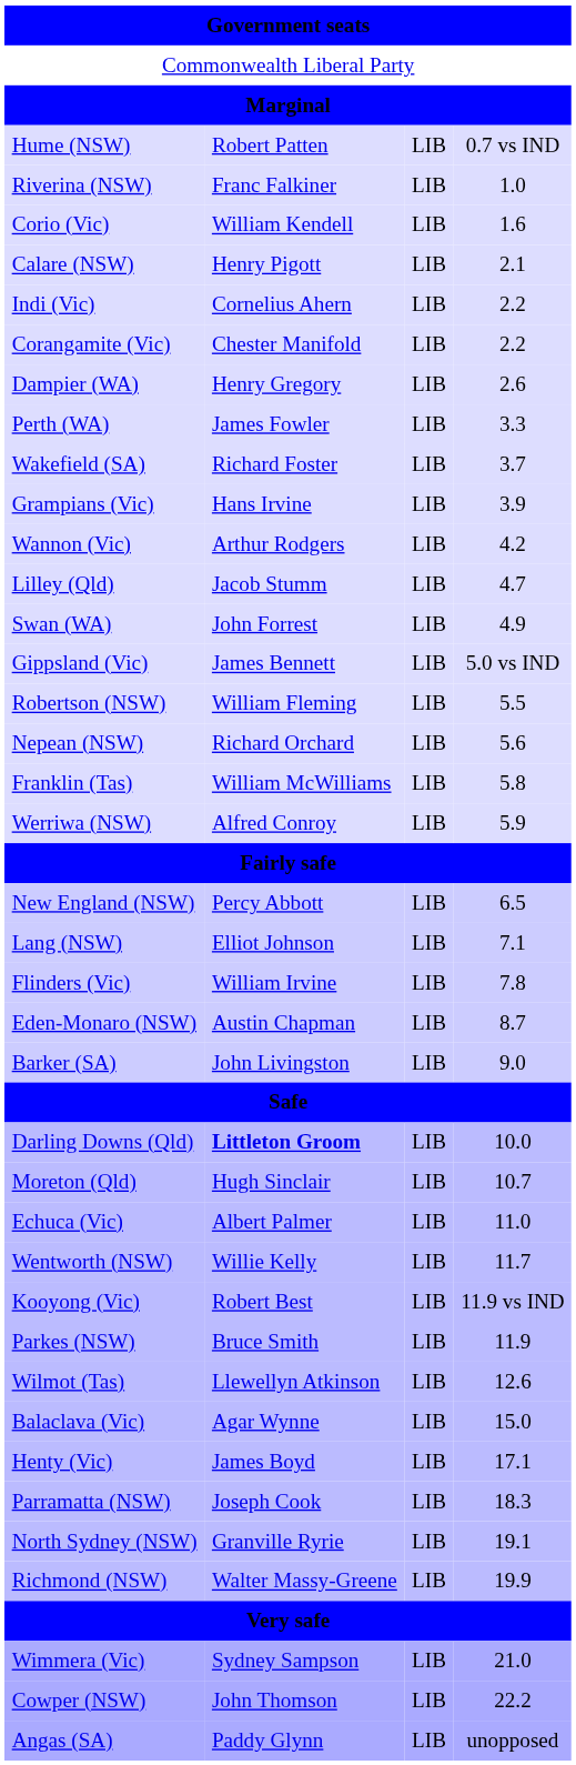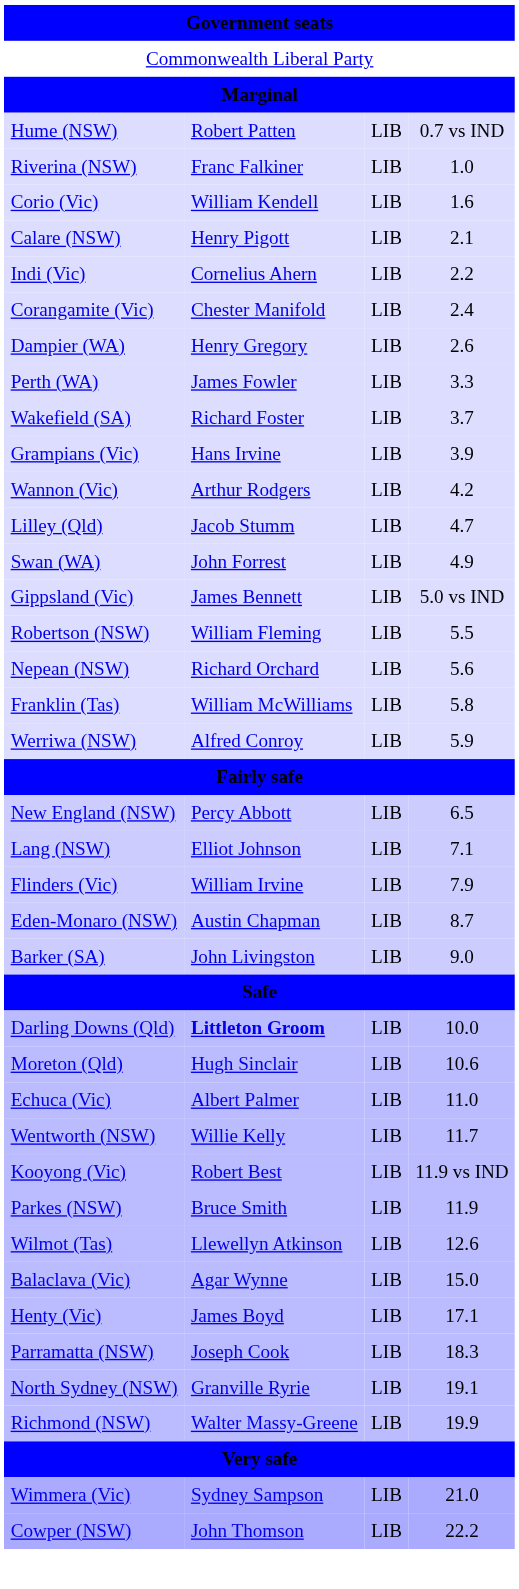 <table class="toccolours" align="left" cellpadding="5" cellspacing="0" style="margin-right: .5em; margin-top: .4em;font-size: 90%;">
 <tr>
 <td COLSPAN=4 align="center" bgcolor="blue"><span><strong>Government seats</strong></span></td>
 </tr>
 <tr>
 <td style="background-color:white" colspan=4 align="center"><a href='#'>Commonwealth Liberal Party</a></td>
 </tr>
 <tr>
 <td COLSPAN=4 align="center" bgcolor="blue"><span><strong>Marginal</strong></span></td>
 </tr>
 <tr>
 <td align="left" bgcolor="DDDDFF"><a href='#'>Hume (NSW)</a></td>
 <td align="left" bgcolor="DDDDFF"><a href='#'>Robert Patten</a></td>
 <td align="left" bgcolor="DDDDFF">LIB</td>
 <td align="center" bgcolor="DDDDFF">0.7 vs IND</td>
 </tr>
 <tr>
 <td align="left" bgcolor="DDDDFF"><a href='#'>Riverina (NSW)</a></td>
 <td align="left" bgcolor="DDDDFF"><a href='#'>Franc Falkiner</a></td>
 <td align="left" bgcolor="DDDDFF">LIB</td>
 <td align="center" bgcolor="DDDDFF">1.0</td>
 </tr>
 <tr>
 <td align="left" bgcolor="DDDDFF"><a href='#'>Corio (Vic)</a></td>
 <td align="left" bgcolor="DDDDFF"><a href='#'>William Kendell</a></td>
 <td align="left" bgcolor="DDDDFF">LIB</td>
 <td align="center" bgcolor="DDDDFF">1.6</td>
 </tr>
 <tr>
 <td align="left" bgcolor="DDDDFF"><a href='#'>Calare (NSW)</a></td>
 <td align="left" bgcolor="DDDDFF"><a href='#'>Henry Pigott</a></td>
 <td align="left" bgcolor="DDDDFF">LIB</td>
 <td align="center" bgcolor="DDDDFF">2.1</td>
 </tr>
 <tr>
 <td align="left" bgcolor="DDDDFF"><a href='#'>Indi (Vic)</a></td>
 <td align="left" bgcolor="DDDDFF"><a href='#'>Cornelius Ahern</a></td>
 <td align="left" bgcolor="DDDDFF">LIB</td>
 <td align="center" bgcolor="DDDDFF">2.2</td>
 </tr>
 <tr>
 <td align="left" bgcolor="DDDDFF"><a href='#'>Corangamite (Vic)</a></td>
 <td align="left" bgcolor="DDDDFF"><a href='#'>Chester Manifold</a></td>
 <td align="left" bgcolor="DDDDFF">LIB</td>
-<td align="center" bgcolor="DDDDFF">2.2</td>
+<td align="center" bgcolor="DDDDFF">2.4</td>
 </tr>
 <tr>
 <td align="left" bgcolor="DDDDFF"><a href='#'>Dampier (WA)</a></td>
 <td align="left" bgcolor="DDDDFF"><a href='#'>Henry Gregory</a></td>
 <td align="left" bgcolor="DDDDFF">LIB</td>
 <td align="center" bgcolor="DDDDFF">2.6</td>
 </tr>
 <tr>
 <td align="left" bgcolor="DDDDFF"><a href='#'>Perth (WA)</a></td>
 <td align="left" bgcolor="DDDDFF"><a href='#'>James Fowler</a></td>
 <td align="left" bgcolor="DDDDFF">LIB</td>
 <td align="center" bgcolor="DDDDFF">3.3</td>
 </tr>
 <tr>
 <td align="left" bgcolor="DDDDFF"><a href='#'>Wakefield (SA)</a></td>
 <td align="left" bgcolor="DDDDFF"><a href='#'>Richard Foster</a></td>
 <td align="left" bgcolor="DDDDFF">LIB</td>
 <td align="center" bgcolor="DDDDFF">3.7</td>
 </tr>
 <tr>
 <td align="left" bgcolor="DDDDFF"><a href='#'>Grampians (Vic)</a></td>
 <td align="left" bgcolor="DDDDFF"><a href='#'>Hans Irvine</a></td>
 <td align="left" bgcolor="DDDDFF">LIB</td>
 <td align="center" bgcolor="DDDDFF">3.9</td>
 </tr>
 <tr>
 <td align="left" bgcolor="DDDDFF"><a href='#'>Wannon (Vic)</a></td>
 <td align="left" bgcolor="DDDDFF"><a href='#'>Arthur Rodgers</a></td>
 <td align="left" bgcolor="DDDDFF">LIB</td>
 <td align="center" bgcolor="DDDDFF">4.2</td>
 </tr>
 <tr>
 <td align="left" bgcolor="DDDDFF"><a href='#'>Lilley (Qld)</a></td>
 <td align="left" bgcolor="DDDDFF"><a href='#'>Jacob Stumm</a></td>
 <td align="left" bgcolor="DDDDFF">LIB</td>
 <td align="center" bgcolor="DDDDFF">4.7</td>
 </tr>
 <tr>
 <td align="left" bgcolor="DDDDFF"><a href='#'>Swan (WA)</a></td>
 <td align="left" bgcolor="DDDDFF"><a href='#'>John Forrest</a></td>
 <td align="left" bgcolor="DDDDFF">LIB</td>
 <td align="center" bgcolor="DDDDFF">4.9</td>
 </tr>
 <tr>
 <td align="left" bgcolor="DDDDFF"><a href='#'>Gippsland (Vic)</a></td>
 <td align="left" bgcolor="DDDDFF"><a href='#'>James Bennett</a></td>
 <td align="left" bgcolor="DDDDFF">LIB</td>
 <td align="center" bgcolor="DDDDFF">5.0 vs IND</td>
 </tr>
 <tr>
 <td align="left" bgcolor="DDDDFF"><a href='#'>Robertson (NSW)</a></td>
 <td align="left" bgcolor="DDDDFF"><a href='#'>William Fleming</a></td>
 <td align="left" bgcolor="DDDDFF">LIB</td>
 <td align="center" bgcolor="DDDDFF">5.5</td>
 </tr>
 <tr>
 <td align="left" bgcolor="DDDDFF"><a href='#'>Nepean (NSW)</a></td>
 <td align="left" bgcolor="DDDDFF"><a href='#'>Richard Orchard</a></td>
 <td align="left" bgcolor="DDDDFF">LIB</td>
 <td align="center" bgcolor="DDDDFF">5.6</td>
 </tr>
 <tr>
 <td align="left" bgcolor="DDDDFF"><a href='#'>Franklin (Tas)</a></td>
 <td align="left" bgcolor="DDDDFF"><a href='#'>William McWilliams</a></td>
 <td align="left" bgcolor="DDDDFF">LIB</td>
 <td align="center" bgcolor="DDDDFF">5.8</td>
 </tr>
 <tr>
 <td align="left" bgcolor="DDDDFF"><a href='#'>Werriwa (NSW)</a></td>
 <td align="left" bgcolor="DDDDFF"><a href='#'>Alfred Conroy</a></td>
 <td align="left" bgcolor="DDDDFF">LIB</td>
 <td align="center" bgcolor="DDDDFF">5.9</td>
 </tr>
 <tr>
 <td COLSPAN=4 align="center" bgcolor="blue"><span><strong>Fairly safe</strong></span></td>
 </tr>
 <tr>
 <td align="left" bgcolor="CCCCFF"><a href='#'>New England (NSW)</a></td>
 <td align="left" bgcolor="CCCCFF"><a href='#'>Percy Abbott</a></td>
 <td align="left" bgcolor="CCCCFF">LIB</td>
 <td align="center" bgcolor="CCCCFF">6.5</td>
 </tr>
 <tr>
 <td align="left" bgcolor="CCCCFF"><a href='#'>Lang (NSW)</a></td>
 <td align="left" bgcolor="CCCCFF"><a href='#'>Elliot Johnson</a></td>
 <td align="left" bgcolor="CCCCFF">LIB</td>
 <td align="center" bgcolor="CCCCFF">7.1</td>
 </tr>
 <tr>
 <td align="left" bgcolor="CCCCFF"><a href='#'>Flinders (Vic)</a></td>
 <td align="left" bgcolor="CCCCFF"><a href='#'>William Irvine</a></td>
 <td align="left" bgcolor="CCCCFF">LIB</td>
-<td align="center" bgcolor="CCCCFF">7.8</td>
+<td align="center" bgcolor="CCCCFF">7.9</td>
 </tr>
 <tr>
 <td align="left" bgcolor="CCCCFF"><a href='#'>Eden-Monaro (NSW)</a></td>
 <td align="left" bgcolor="CCCCFF"><a href='#'>Austin Chapman</a></td>
 <td align="left" bgcolor="CCCCFF">LIB</td>
 <td align="center" bgcolor="CCCCFF">8.7</td>
 </tr>
 <tr>
 <td align="left" bgcolor="CCCCFF"><a href='#'>Barker (SA)</a></td>
 <td align="left" bgcolor="CCCCFF"><a href='#'>John Livingston</a></td>
 <td align="left" bgcolor="CCCCFF">LIB</td>
 <td align="center" bgcolor="CCCCFF">9.0</td>
 </tr>
 <tr>
 <td COLSPAN=4 align="center" bgcolor="blue"><span><strong>Safe</strong></span></td>
 </tr>
 <tr>
 <td align="left" bgcolor="BBBBFF"><a href='#'>Darling Downs (Qld)</a></td>
 <td align="left" bgcolor="BBBBFF"><strong><a href='#'>Littleton Groom</a></strong></td>
 <td align="left" bgcolor="BBBBFF">LIB</td>
 <td align="center" bgcolor="BBBBFF">10.0</td>
 </tr>
 <tr>
 <td align="left" bgcolor="BBBBFF"><a href='#'>Moreton (Qld)</a></td>
 <td align="left" bgcolor="BBBBFF"><a href='#'>Hugh Sinclair</a></td>
 <td align="left" bgcolor="BBBBFF">LIB</td>
-<td align="center" bgcolor="BBBBFF">10.7</td>
+<td align="center" bgcolor="BBBBFF">10.6</td>
 </tr>
 <tr>
 <td align="left" bgcolor="BBBBFF"><a href='#'>Echuca (Vic)</a></td>
 <td align="left" bgcolor="BBBBFF"><a href='#'>Albert Palmer</a></td>
 <td align="left" bgcolor="BBBBFF">LIB</td>
 <td align="center" bgcolor="BBBBFF">11.0</td>
 </tr>
 <tr>
 <td align="left" bgcolor="BBBBFF"><a href='#'>Wentworth (NSW)</a></td>
 <td align="left" bgcolor="BBBBFF"><a href='#'>Willie Kelly</a></td>
 <td align="left" bgcolor="BBBBFF">LIB</td>
 <td align="center" bgcolor="BBBBFF">11.7</td>
 </tr>
 <tr>
 <td align="left" bgcolor="BBBBFF"><a href='#'>Kooyong (Vic)</a></td>
 <td align="left" bgcolor="BBBBFF"><a href='#'>Robert Best</a></td>
 <td align="left" bgcolor="BBBBFF">LIB</td>
 <td align="center" bgcolor="BBBBFF">11.9 vs IND</td>
 </tr>
 <tr>
 <td align="left" bgcolor="BBBBFF"><a href='#'>Parkes (NSW)</a></td>
 <td align="left" bgcolor="BBBBFF"><a href='#'>Bruce Smith</a></td>
 <td align="left" bgcolor="BBBBFF">LIB</td>
 <td align="center" bgcolor="BBBBFF">11.9</td>
 </tr>
 <tr>
 <td align="left" bgcolor="BBBBFF"><a href='#'>Wilmot (Tas)</a></td>
 <td align="left" bgcolor="BBBBFF"><a href='#'>Llewellyn Atkinson</a></td>
 <td align="left" bgcolor="BBBBFF">LIB</td>
 <td align="center" bgcolor="BBBBFF">12.6</td>
 </tr>
 <tr>
 <td align="left" bgcolor="BBBBFF"><a href='#'>Balaclava (Vic)</a></td>
 <td align="left" bgcolor="BBBBFF"><a href='#'>Agar Wynne</a></td>
 <td align="left" bgcolor="BBBBFF">LIB</td>
 <td align="center" bgcolor="BBBBFF">15.0</td>
 </tr>
 <tr>
 <td align="left" bgcolor="BBBBFF"><a href='#'>Henty (Vic)</a></td>
 <td align="left" bgcolor="BBBBFF"><a href='#'>James Boyd</a></td>
 <td align="left" bgcolor="BBBBFF">LIB</td>
 <td align="center" bgcolor="BBBBFF">17.1</td>
 </tr>
 <tr>
 <td align="left" bgcolor="BBBBFF"><a href='#'>Parramatta (NSW)</a></td>
 <td align="left" bgcolor="BBBBFF"><a href='#'>Joseph Cook</a></td>
 <td align="left" bgcolor="BBBBFF">LIB</td>
 <td align="center" bgcolor="BBBBFF">18.3</td>
 </tr>
 <tr>
 <td align="left" bgcolor="BBBBFF"><a href='#'>North Sydney (NSW)</a></td>
 <td align="left" bgcolor="BBBBFF"><a href='#'>Granville Ryrie</a></td>
 <td align="left" bgcolor="BBBBFF">LIB</td>
 <td align="center" bgcolor="BBBBFF">19.1</td>
 </tr>
 <tr>
 <td align="left" bgcolor="BBBBFF"><a href='#'>Richmond (NSW)</a></td>
 <td align="left" bgcolor="BBBBFF"><a href='#'>Walter Massy-Greene</a></td>
 <td align="left" bgcolor="BBBBFF">LIB</td>
 <td align="center" bgcolor="BBBBFF">19.9</td>
 </tr>
 <tr>
 <td COLSPAN=4 align="center" bgcolor="blue"><span><strong>Very safe</strong></span></td>
 </tr>
 <tr>
 <td align="left" bgcolor="AAAAFF"><a href='#'>Wimmera (Vic)</a></td>
 <td align="left" bgcolor="AAAAFF"><a href='#'>Sydney Sampson</a></td>
 <td align="left" bgcolor="AAAAFF">LIB</td>
 <td align="center" bgcolor="AAAAFF">21.0</td>
 </tr>
 <tr>
 <td align="left" bgcolor="AAAAFF"><a href='#'>Cowper (NSW)</a></td>
 <td align="left" bgcolor="AAAAFF"><a href='#'>John Thomson</a></td>
 <td align="left" bgcolor="AAAAFF">LIB</td>
 <td align="center" bgcolor="AAAAFF">22.2</td>
 </tr>
 <tr>
-<td align="left" bgcolor="AAAAFF"><a href='#'>Angas (SA)</a></td>
-<td align="left" bgcolor="AAAAFF"><a href='#'>Paddy Glynn</a></td>
-<td align="left" bgcolor="AAAAFF">LIB</td>
-<td align="center" bgcolor="AAAAFF">unopposed</td>
-</tr>
-<tr>
 </tr>
 </table>
